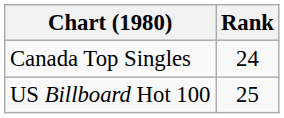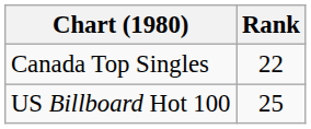 <table class="wikitable">
 <tr>
 <th align="left">Chart (1980)</th>
 <th align="left">Rank</th>
 </tr>
 <tr>
 <td>Canada Top Singles</td>
-<td style="text-align:center;">24</td>
+<td style="text-align:center;">22</td>
 </tr>
 <tr>
 <td>US <em>Billboard</em> Hot 100</td>
 <td style="text-align:center;">25</td>
 </tr>
 </table>
